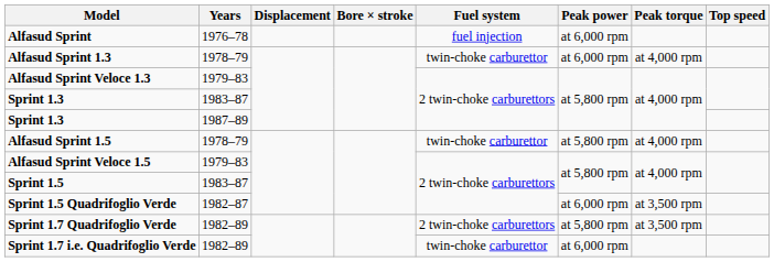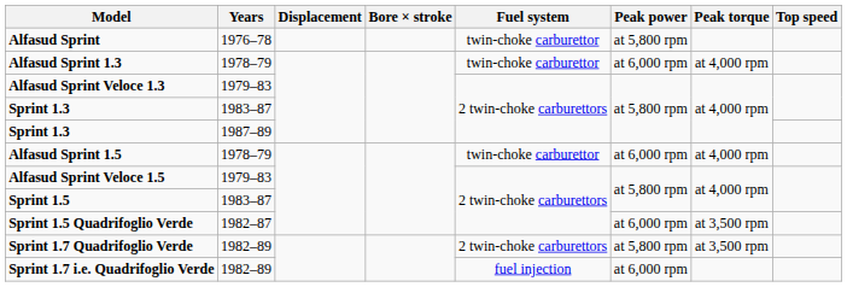 <table class="wikitable" style="text-align: center;">
 <tr>
 <th>Model</th>
 <th>Years</th>
 <th>Displacement</th>
 <th>Bore × stroke</th>
 <th>Fuel system</th>
 <th>Peak power</th>
 <th>Peak torque</th>
 <th>Top speed</th>
 </tr>
 <tr>
 <td style="text-align: left"><strong>Alfasud Sprint</strong></td>
 <td>1976–78</td>
 <td></td>
 <td></td>
-<td><a href='#'>fuel injection</a></td>
-<td> at 6,000 rpm</td>
+<td>twin-choke <a href='#'>carburettor</a></td>
+<td> at 5,800 rpm</td>
 <td></td>
 <td></td>
 </tr>
 <tr>
 <td style="text-align: left"><strong>Alfasud Sprint 1.3</strong></td>
 <td>1978–79</td>
 <td rowspan="4"></td>
 <td rowspan="4"></td>
 <td>twin-choke <a href='#'>carburettor</a></td>
 <td> at 6,000 rpm</td>
 <td> at 4,000 rpm</td>
 <td></td>
 </tr>
 <tr>
 <td style="text-align: left"><strong>Alfasud Sprint Veloce 1.3</strong></td>
 <td>1979–83</td>
 <td rowspan="3">2 twin-choke <a href='#'>carburettors</a></td>
 <td rowspan="3"> at 5,800 rpm</td>
 <td rowspan="3"> at 4,000 rpm</td>
 <td rowspan="2"></td>
 </tr>
 <tr>
 <td style="text-align: left"><strong>Sprint 1.3</strong></td>
 <td>1983–87</td>
 </tr>
 <tr>
 <td style="text-align:left"><strong>Sprint 1.3</strong></td>
 <td>1987–89</td>
 <td></td>
 </tr>
 <tr>
 <td style="text-align:left"><strong>Alfasud Sprint 1.5</strong></td>
 <td>1978–79</td>
 <td rowspan="4"></td>
 <td rowspan="4"></td>
 <td>twin-choke <a href='#'>carburettor</a></td>
-<td> at 5,800 rpm</td>
+<td> at 6,000 rpm</td>
 <td> at 4,000 rpm</td>
 <td></td>
 </tr>
 <tr>
 <td style="text-align: left"><strong>Alfasud Sprint Veloce 1.5</strong></td>
 <td>1979–83</td>
 <td rowspan="3">2 twin-choke <a href='#'>carburettors</a></td>
 <td rowspan="2"> at 5,800 rpm</td>
 <td rowspan="2"> at 4,000 rpm</td>
 <td rowspan="2"></td>
 </tr>
 <tr>
 <td style="text-align: left"><strong>Sprint 1.5</strong></td>
 <td>1983–87</td>
 </tr>
 <tr>
 <td style="text-align: left"><strong>Sprint 1.5 Quadrifoglio Verde</strong></td>
 <td>1982–87</td>
 <td> at 6,000 rpm</td>
 <td> at 3,500 rpm</td>
 <td></td>
 </tr>
 <tr>
 <td style="text-align: left"><strong>Sprint 1.7 Quadrifoglio Verde</strong></td>
 <td>1982–89</td>
 <td rowspan="2"></td>
 <td rowspan="2"></td>
 <td>2 twin-choke <a href='#'>carburettors</a></td>
 <td> at 5,800 rpm</td>
 <td> at 3,500 rpm</td>
 <td></td>
 </tr>
 <tr>
 <td style="text-align: left"><strong>Sprint 1.7 i.e. Quadrifoglio Verde</strong></td>
 <td>1982–89</td>
-<td>twin-choke <a href='#'>carburettor</a></td>
+<td><a href='#'>fuel injection</a></td>
 <td> at 6,000 rpm</td>
 <td></td>
 <td></td>
 </tr>
 </table>
